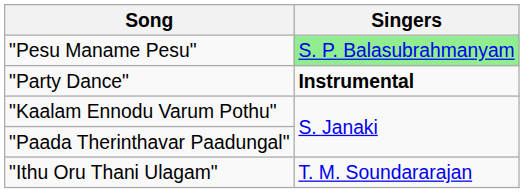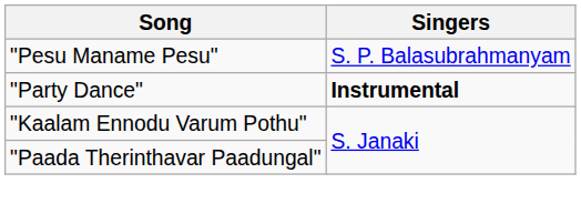 <table class="wikitable" style="font-size:95%;">
 <tr>
 <th>Song</th>
 <th>Singers</th>
 </tr>
 <tr>
 <td>"Pesu Maname Pesu"</td>
-<td style="background: lightgreen;"><a href='#'>S. P. Balasubrahmanyam</a></td>
+<td><a href='#'>S. P. Balasubrahmanyam</a></td>
 </tr>
 <tr>
 <td>"Party Dance"</td>
 <td><strong>Instrumental</strong></td>
 </tr>
 <tr>
 <td>"Kaalam Ennodu Varum Pothu"</td>
 <td rowspan=2><a href='#'>S. Janaki</a></td>
 </tr>
 <tr>
 <td>"Paada Therinthavar Paadungal"</td>
 </tr>
-<tr>
-<td>"Ithu Oru Thani Ulagam"</td>
-<td><a href='#'>T. M. Soundararajan</a></td>
-</tr>
 </table>
